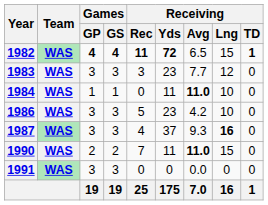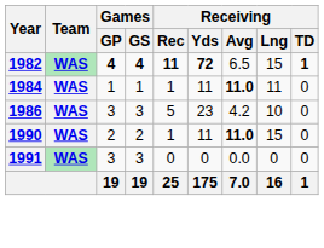 <table class="wikitable" style="text-align:center">
 <tr>
 <th rowspan="2">Year</th>
 <th rowspan="2">Team</th>
 <th colspan="2">Games</th>
 <th colspan="5">Receiving</th>
 </tr>
 <tr>
 <th>GP</th>
 <th>GS</th>
 <th>Rec</th>
 <th>Yds</th>
 <th>Avg</th>
 <th>Lng</th>
 <th>TD</th>
 </tr>
 <tr>
 <th><a href='#'>1982</a></th>
 <th style="background:#afe6ba; width:3em;"><a href='#'>WAS</a></th>
 <td><strong>4</strong></td>
 <td><strong>4</strong></td>
 <td><strong>11</strong></td>
 <td><strong>72</strong></td>
 <td>6.5</td>
 <td>15</td>
 <td><strong>1</strong></td>
 </tr>
 <tr>
-<th><a href='#'>1983</a></th>
-<th><a href='#'>WAS</a></th>
-<td>3</td>
-<td>3</td>
-<td>3</td>
-<td>23</td>
-<td>7.7</td>
-<td>12</td>
-<td>0</td>
-</tr>
-<tr>
 <th><a href='#'>1984</a></th>
 <th><a href='#'>WAS</a></th>
 <td>1</td>
 <td>1</td>
-<td>0</td>
+<td>1</td>
 <td>11</td>
 <td><strong>11.0</strong></td>
-<td>10</td>
+<td>11</td>
 <td>0</td>
 </tr>
 <tr>
 <th><a href='#'>1986</a></th>
 <th><a href='#'>WAS</a></th>
 <td>3</td>
 <td>3</td>
 <td>5</td>
 <td>23</td>
 <td>4.2</td>
 <td>10</td>
 <td>0</td>
 </tr>
 <tr>
-<th><a href='#'>1987</a></th>
-<th style="background:#afe6ba; width:3em;"><a href='#'>WAS</a></th>
-<td>3</td>
-<td>3</td>
-<td>4</td>
-<td>37</td>
-<td>9.3</td>
-<td><strong>16</strong></td>
-<td>0</td>
-</tr>
-<tr>
 <th><a href='#'>1990</a></th>
 <th><a href='#'>WAS</a></th>
 <td>2</td>
 <td>2</td>
-<td>7</td>
+<td>1</td>
 <td>11</td>
 <td><strong>11.0</strong></td>
 <td>15</td>
 <td>0</td>
 </tr>
 <tr>
 <th><a href='#'>1991</a></th>
 <th style="background:#afe6ba; width:3em;"><a href='#'>WAS</a></th>
 <td>3</td>
 <td>3</td>
 <td>0</td>
 <td>0</td>
 <td>0.0</td>
 <td>0</td>
 <td>0</td>
 </tr>
 <tr>
 <th colspan="2"></th>
 <th>19</th>
 <th>19</th>
 <th>25</th>
 <th>175</th>
 <th>7.0</th>
 <th>16</th>
 <th>1</th>
 </tr>
 </table>
